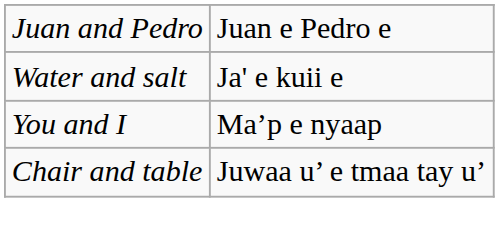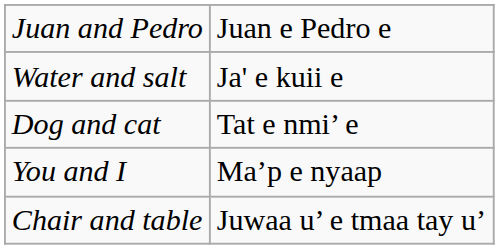 <table class="wikitable">
 <tr>
 <td><em>Juan and Pedro</em></td>
 <td>Juan e Pedro e</td>
 </tr>
 <tr>
 <td><em>Water and salt</em></td>
 <td>Ja' e kuii e</td>
 </tr>
 <tr>
+<td><em>Dog and cat</em></td>
+<td>Tat e nmi’ e</td>
+</tr>
+<tr>
 <td><em>You and I</em></td>
 <td>Ma’p e nyaap</td>
 </tr>
 <tr>
 <td><em>Chair and table</em></td>
 <td>Juwaa u’ e tmaa tay u’</td>
 </tr>
 </table>
